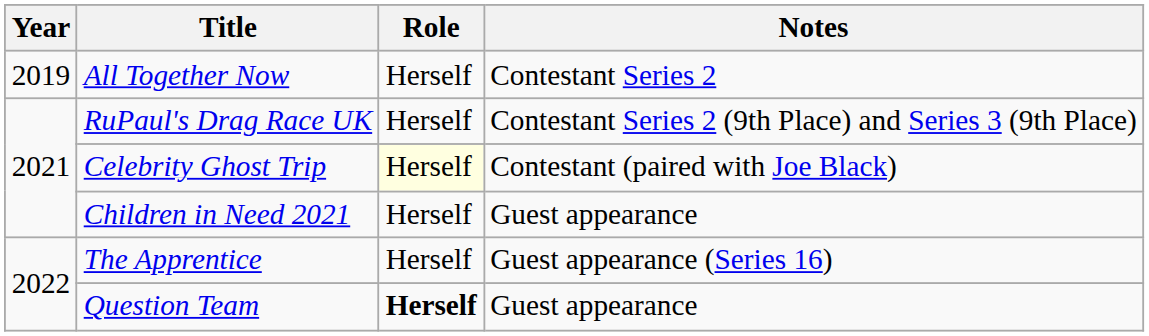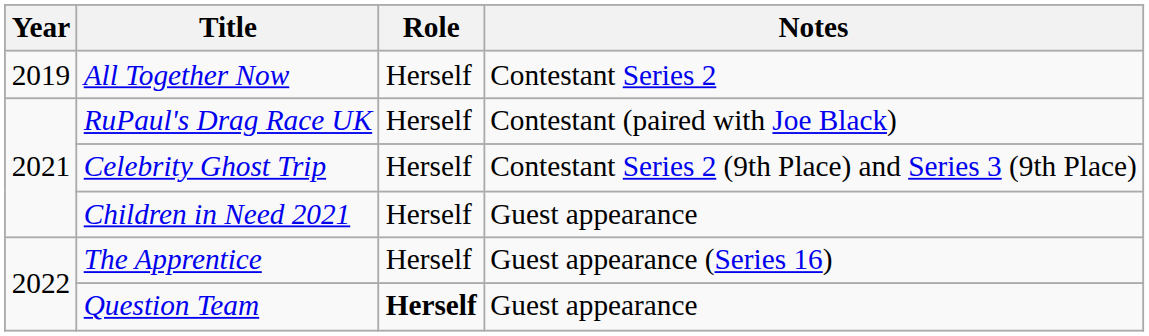 <table class="wikitable plainrowheaders sortable">
 <tr>
 <th scope="col">Year</th>
 <th scope="col">Title</th>
 <th scope="col">Role</th>
 <th scope="col">Notes</th>
 </tr>
 <tr>
 <td>2019</td>
 <td><em><a href='#'>All Together Now</a></em></td>
 <td>Herself</td>
 <td>Contestant <a href='#'>Series 2</a></td>
 </tr>
 <tr>
 <td rowspan="3">2021</td>
 <td><em><a href='#'>RuPaul's Drag Race UK</a></em></td>
 <td>Herself</td>
-<td>Contestant <a href='#'>Series 2</a> (9th Place) and <a href='#'>Series 3</a> (9th Place)</td>
+<td>Contestant (paired with <a href='#'>Joe Black</a>)</td>
 </tr>
 <tr>
 <td><em><a href='#'>Celebrity Ghost Trip</a></em></td>
-<td style="background: lightyellow;">Herself</td>
-<td>Contestant (paired with <a href='#'>Joe Black</a>)</td>
+<td>Herself</td>
+<td>Contestant <a href='#'>Series 2</a> (9th Place) and <a href='#'>Series 3</a> (9th Place)</td>
 </tr>
 <tr>
 <td><em><a href='#'>Children in Need 2021</a></em></td>
 <td>Herself</td>
 <td>Guest appearance</td>
 </tr>
 <tr>
 <td rowspan="2">2022</td>
 <td><em><a href='#'>The Apprentice</a></em></td>
 <td>Herself</td>
 <td>Guest appearance (<a href='#'>Series 16</a>)</td>
 </tr>
 <tr>
 <td><em><a href='#'>Question Team</a></em></td>
 <td><strong>Herself</strong></td>
 <td>Guest appearance</td>
 </tr>
 </table>
